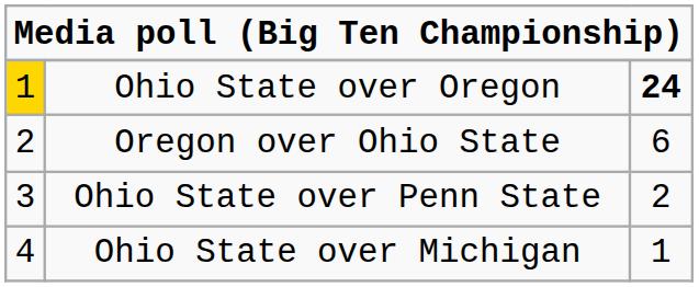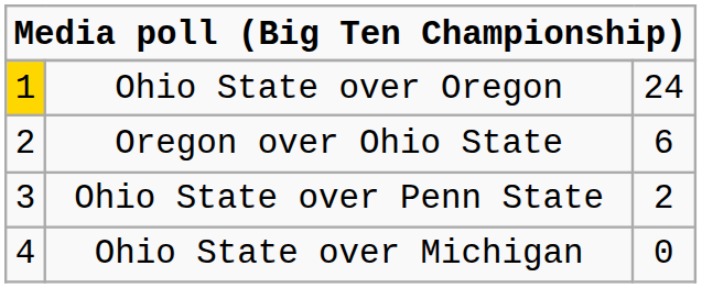 <table class="wikitable">
 <tr align="center">
 <td align="center" Colspan="3"><strong>Media poll (Big Ten Championship)</strong></td>
 </tr>
 <tr align="center">
 </tr>
 <tr align="center">
 <td style="background: gold;">1</td>
 <td>Ohio State over Oregon</td>
-<td><strong>24</strong></td>
+<td>24</td>
 </tr>
 <tr align="center">
 <td>2</td>
 <td>Oregon over Ohio State</td>
 <td>6</td>
 </tr>
 <tr align="center">
 <td>3</td>
 <td>Ohio State over Penn State</td>
 <td>2</td>
 </tr>
 <tr align="center">
 <td>4</td>
 <td>Ohio State over Michigan</td>
-<td>1</td>
+<td>0</td>
 </tr>
 </table>
